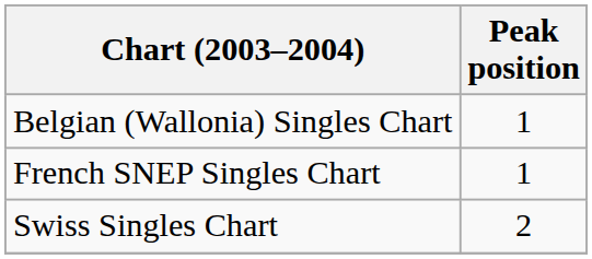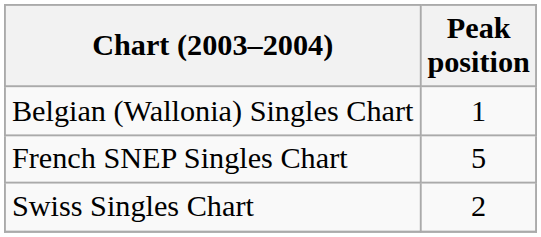 <table class="wikitable sortable">
 <tr>
 <th align="left">Chart (2003–2004)</th>
 <th align="center">Peak<br>position</th>
 </tr>
 <tr>
 <td align="left">Belgian (Wallonia) Singles Chart</td>
 <td align="center">1</td>
 </tr>
 <tr>
 <td align="left">French SNEP Singles Chart</td>
-<td align="center">1</td>
+<td align="center">5</td>
 </tr>
 <tr>
 <td align="left">Swiss Singles Chart</td>
 <td align="center">2</td>
 </tr>
 <tr>
 </tr>
 </table>
